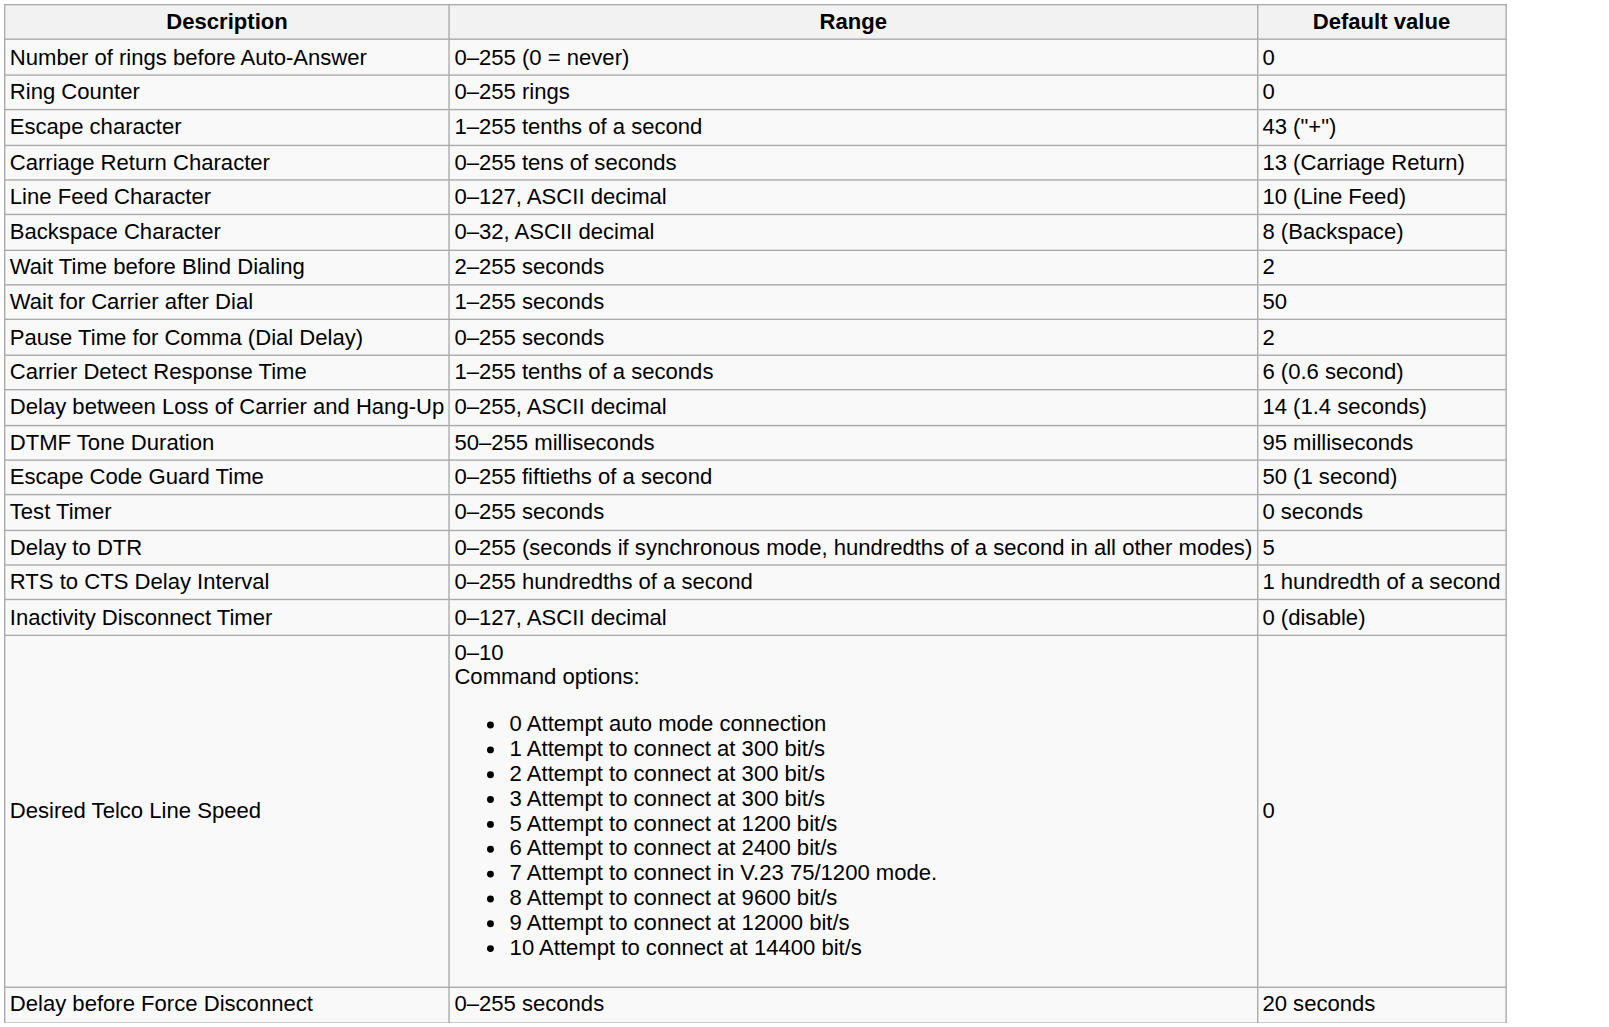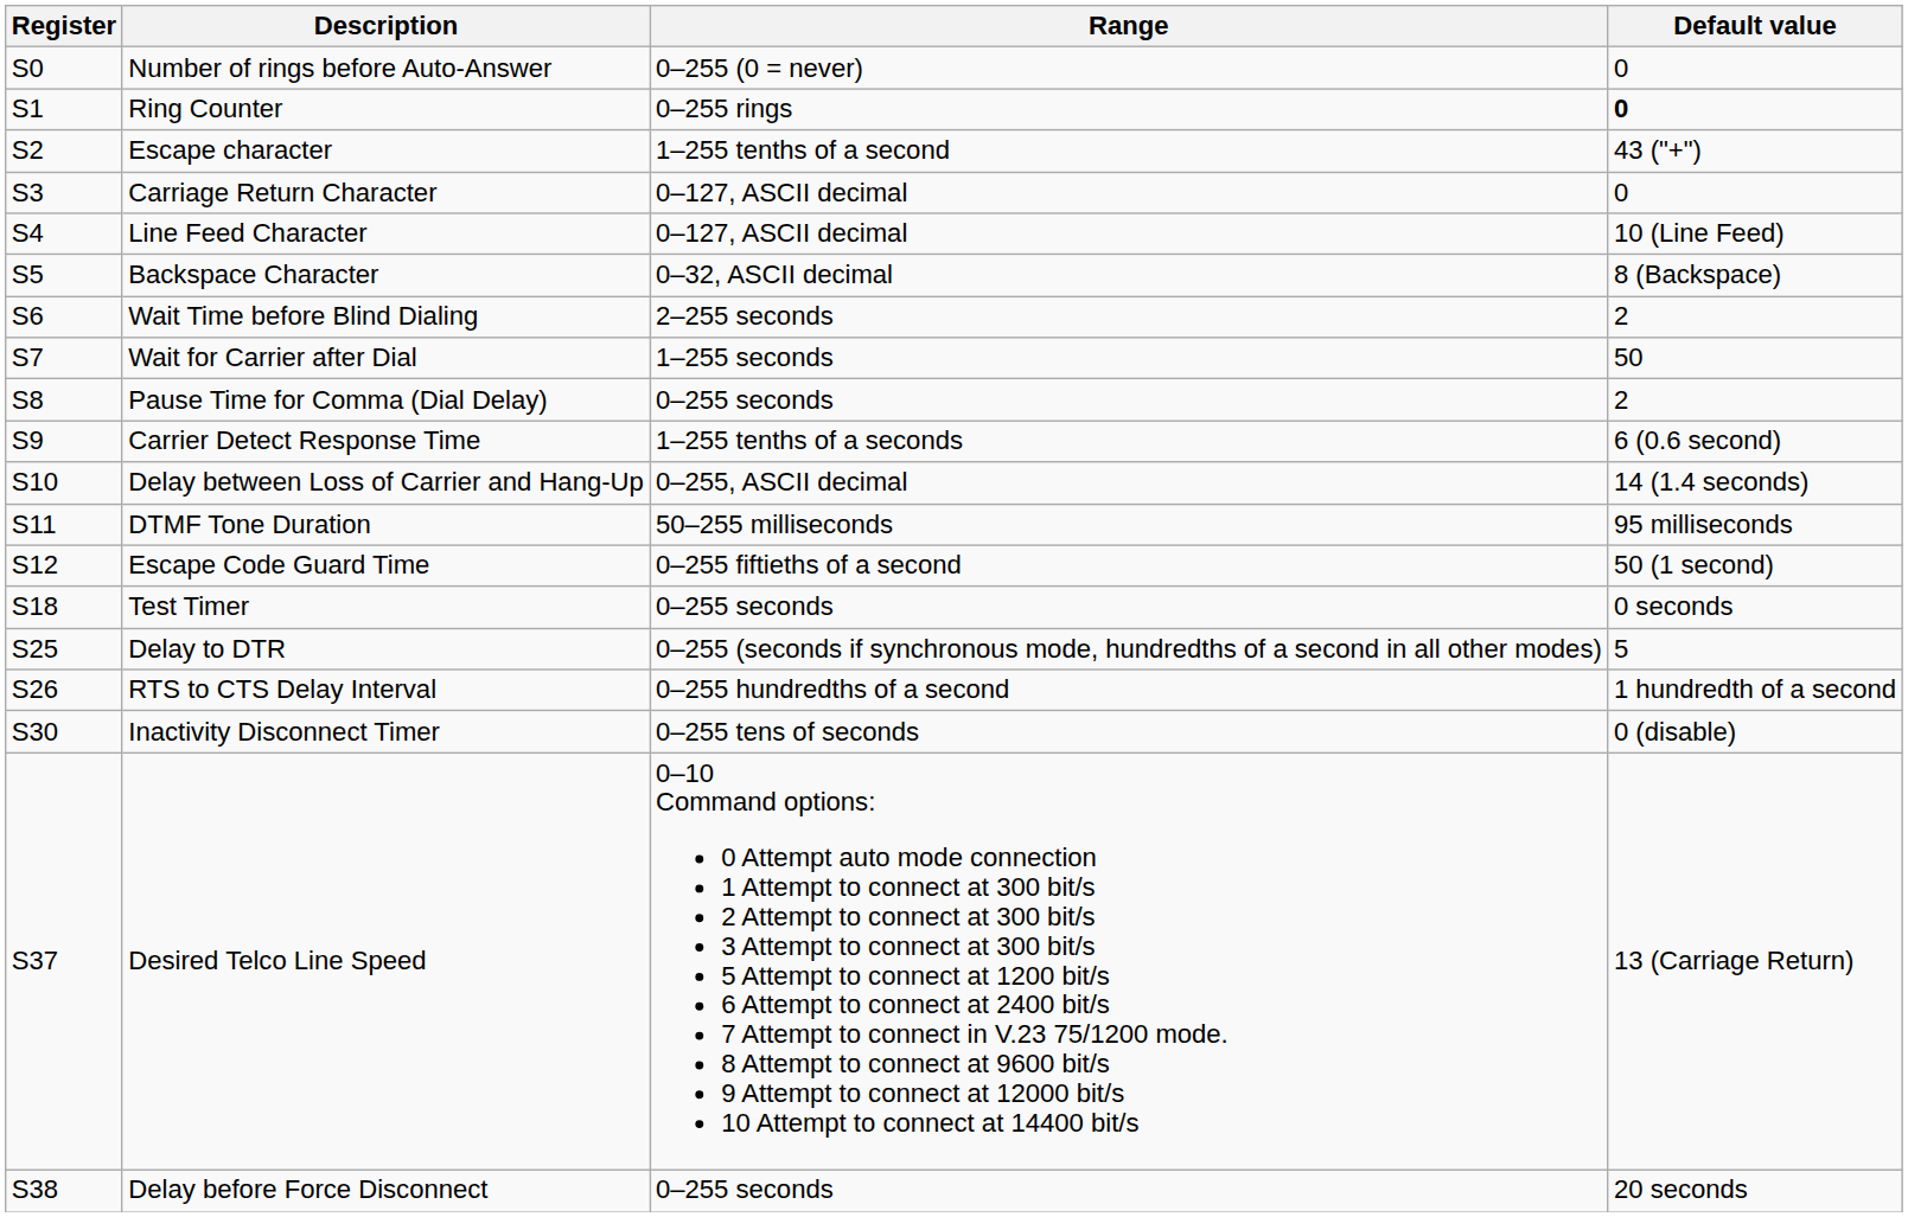 <table class="wikitable">
 <tr>
+<th>Register</th>
 <th>Description</th>
 <th>Range</th>
 <th>Default value</th>
 </tr>
 <tr>
+<td>S0</td>
 <td>Number of rings before Auto-Answer</td>
 <td>0–255 (0 = never)</td>
 <td>0</td>
 </tr>
 <tr>
+<td>S1</td>
 <td>Ring Counter</td>
 <td>0–255 rings</td>
-<td>0</td>
+<td><strong>0</strong></td>
 </tr>
 <tr>
+<td>S2</td>
 <td>Escape character</td>
 <td>1–255 tenths of a second</td>
 <td>43 ("+")</td>
 </tr>
 <tr>
+<td>S3</td>
 <td>Carriage Return Character</td>
-<td>0–255 tens of seconds</td>
-<td>13 (Carriage Return)</td>
+<td>0–127, ASCII decimal</td>
+<td>0</td>
 </tr>
 <tr>
+<td>S4</td>
 <td>Line Feed Character</td>
 <td>0–127, ASCII decimal</td>
 <td>10 (Line Feed)</td>
 </tr>
 <tr>
+<td>S5</td>
 <td>Backspace Character</td>
 <td>0–32, ASCII decimal</td>
 <td>8 (Backspace)</td>
 </tr>
 <tr>
+<td>S6</td>
 <td>Wait Time before Blind Dialing</td>
 <td>2–255 seconds</td>
 <td>2</td>
 </tr>
 <tr>
+<td>S7</td>
 <td>Wait for Carrier after Dial</td>
 <td>1–255 seconds</td>
 <td>50</td>
 </tr>
 <tr>
+<td>S8</td>
 <td>Pause Time for Comma (Dial Delay)</td>
 <td>0–255 seconds</td>
 <td>2</td>
 </tr>
 <tr>
+<td>S9</td>
 <td>Carrier Detect Response Time</td>
 <td>1–255 tenths of a seconds</td>
 <td>6 (0.6 second)</td>
 </tr>
 <tr>
+<td>S10</td>
 <td>Delay between Loss of Carrier and Hang-Up</td>
 <td>0–255, ASCII decimal</td>
 <td>14 (1.4 seconds)</td>
 </tr>
 <tr>
+<td>S11</td>
 <td>DTMF Tone Duration</td>
 <td>50–255 milliseconds</td>
 <td>95 milliseconds</td>
 </tr>
 <tr>
+<td>S12</td>
 <td>Escape Code Guard Time</td>
 <td>0–255 fiftieths of a second</td>
 <td>50 (1 second)</td>
 </tr>
 <tr>
+<td>S18</td>
 <td>Test Timer</td>
 <td>0–255 seconds</td>
 <td>0 seconds</td>
 </tr>
 <tr>
+<td>S25</td>
 <td>Delay to DTR</td>
 <td>0–255 (seconds if synchronous mode, hundredths of a second in all other modes)</td>
 <td>5</td>
 </tr>
 <tr>
+<td>S26</td>
 <td>RTS to CTS Delay Interval</td>
 <td>0–255 hundredths of a second</td>
 <td>1 hundredth of a second</td>
 </tr>
 <tr>
+<td>S30</td>
 <td>Inactivity Disconnect Timer</td>
-<td>0–127, ASCII decimal</td>
+<td>0–255 tens of seconds</td>
 <td>0 (disable)</td>
 </tr>
 <tr>
+<td>S37</td>
 <td>Desired Telco Line Speed</td>
 <td>0–10<br>Command options:<ul><li>0 Attempt auto mode connection</li><li>1 Attempt to connect at 300 bit/s</li><li>2 Attempt to connect at 300 bit/s</li><li>3 Attempt to connect at 300 bit/s</li><li>5 Attempt to connect at 1200 bit/s</li><li>6 Attempt to connect at 2400 bit/s</li><li>7 Attempt to connect in V.23 75/1200 mode.</li><li>8 Attempt to connect at 9600 bit/s</li><li>9 Attempt to connect at 12000 bit/s</li><li>10 Attempt to connect at 14400 bit/s</li></ul></td>
-<td>0</td>
+<td>13 (Carriage Return)</td>
 </tr>
 <tr>
+<td>S38</td>
 <td>Delay before Force Disconnect</td>
 <td>0–255 seconds</td>
 <td>20 seconds</td>
 </tr>
 </table>
